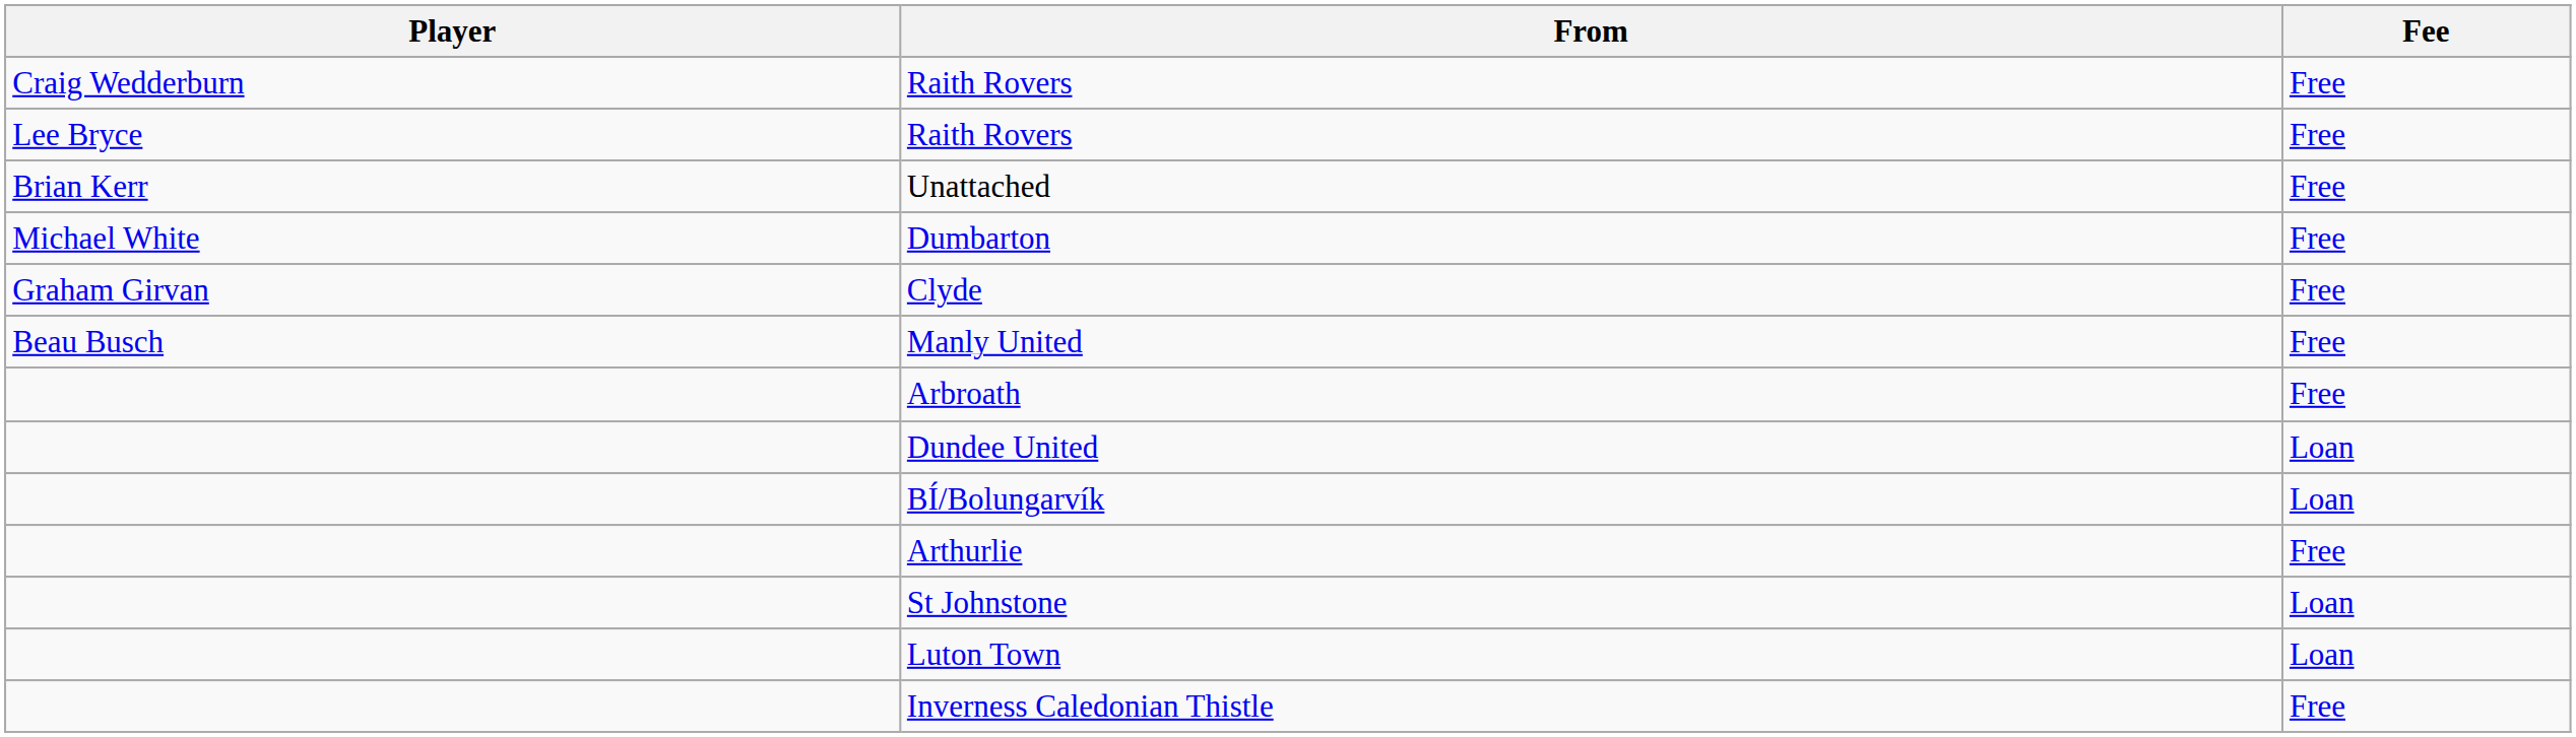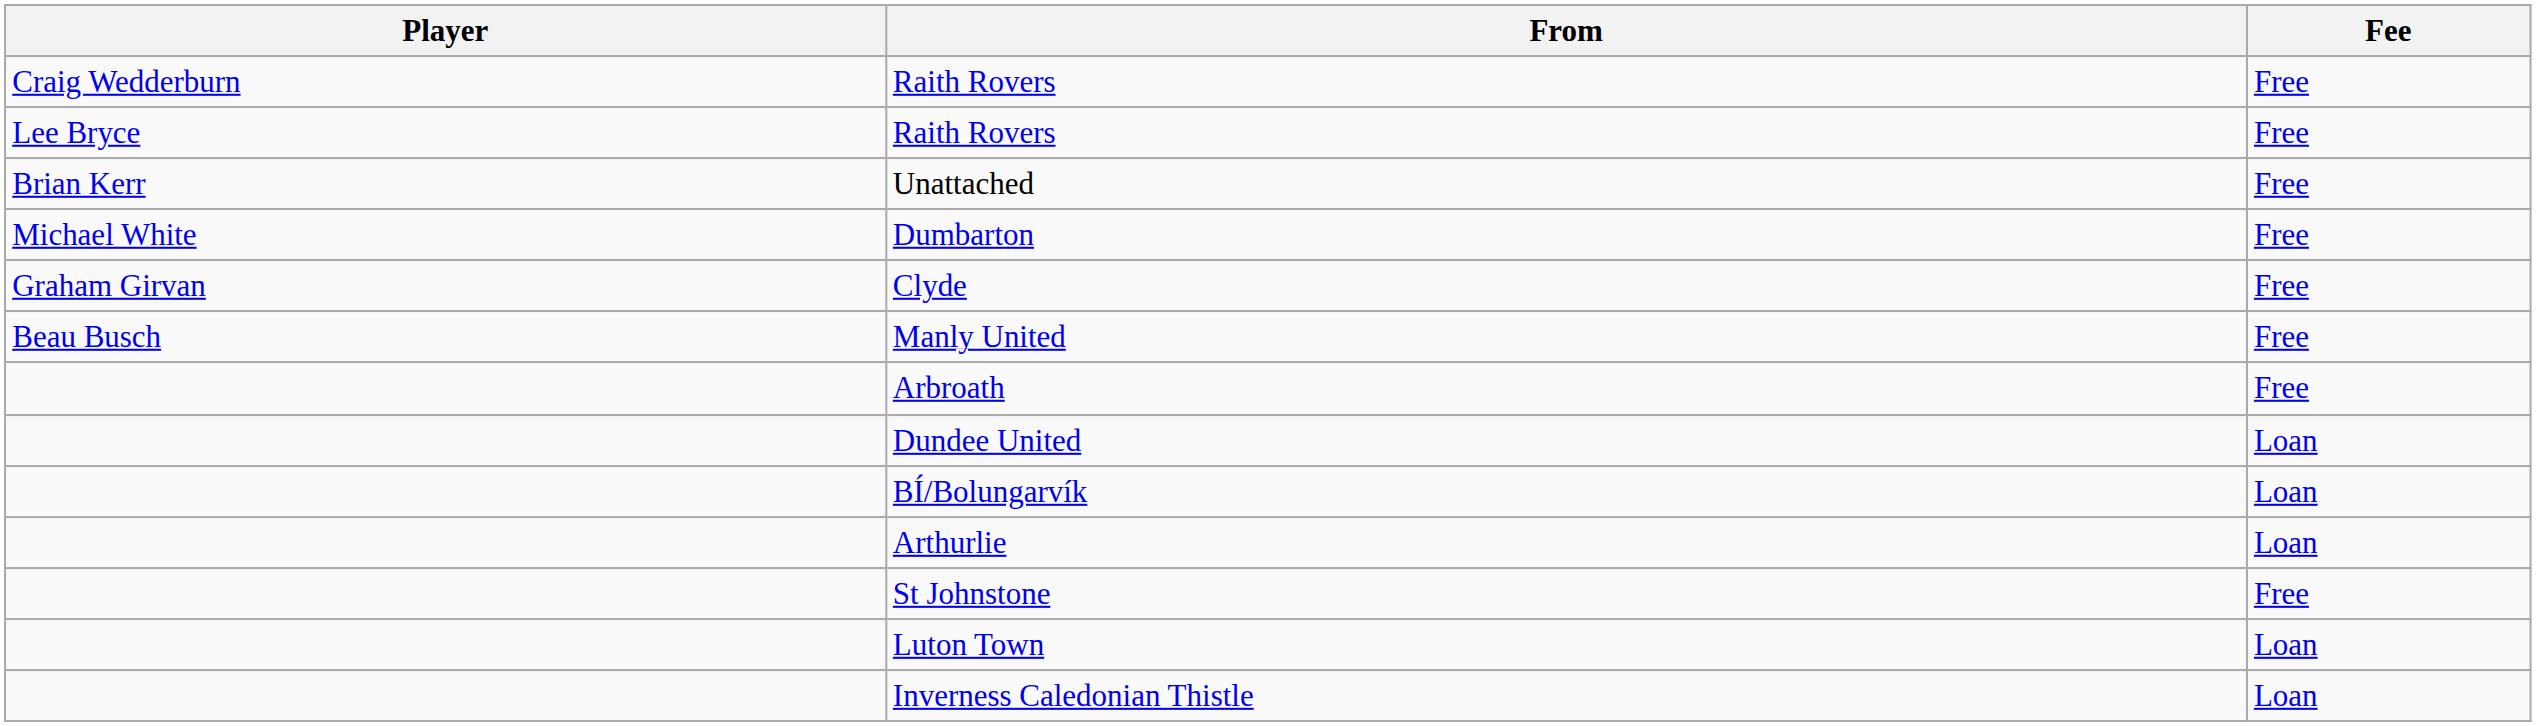 <table class="wikitable" style="text-align:center; font-size:95%;width:98%; text-align:left">
 <tr>
 <th>Player</th>
 <th>From</th>
 <th>Fee</th>
 </tr>
 <tr>
 <td> <a href='#'>Craig Wedderburn</a></td>
 <td> <a href='#'>Raith Rovers</a></td>
 <td><a href='#'>Free</a></td>
 </tr>
 <tr>
 <td> <a href='#'>Lee Bryce</a></td>
 <td> <a href='#'>Raith Rovers</a></td>
 <td><a href='#'>Free</a></td>
 </tr>
 <tr>
 <td> <a href='#'>Brian Kerr</a></td>
 <td>Unattached</td>
 <td><a href='#'>Free</a></td>
 </tr>
 <tr>
 <td> <a href='#'>Michael White</a></td>
 <td> <a href='#'>Dumbarton</a></td>
 <td><a href='#'>Free</a></td>
 </tr>
 <tr>
 <td> <a href='#'>Graham Girvan</a></td>
 <td> <a href='#'>Clyde</a></td>
 <td><a href='#'>Free</a></td>
 </tr>
 <tr>
 <td> <a href='#'>Beau Busch</a></td>
 <td> <a href='#'>Manly United</a></td>
 <td><a href='#'>Free</a></td>
 </tr>
 <tr>
 <td> </td>
 <td> <a href='#'>Arbroath</a></td>
 <td><a href='#'>Free</a></td>
 </tr>
 <tr>
 <td> </td>
 <td> <a href='#'>Dundee United</a></td>
 <td><a href='#'>Loan</a></td>
 </tr>
 <tr>
 <td> </td>
 <td> <a href='#'>BÍ/Bolungarvík</a></td>
 <td><a href='#'>Loan</a></td>
 </tr>
 <tr>
 <td> </td>
 <td> <a href='#'>Arthurlie</a></td>
-<td><a href='#'>Free</a></td>
+<td><a href='#'>Loan</a></td>
 </tr>
 <tr>
 <td> </td>
 <td> <a href='#'>St Johnstone</a></td>
-<td><a href='#'>Loan</a></td>
+<td><a href='#'>Free</a></td>
 </tr>
 <tr>
 <td> </td>
 <td> <a href='#'>Luton Town</a></td>
 <td><a href='#'>Loan</a></td>
 </tr>
 <tr>
 <td> </td>
 <td> <a href='#'>Inverness Caledonian Thistle</a></td>
-<td><a href='#'>Free</a></td>
+<td><a href='#'>Loan</a></td>
 </tr>
 </table>
